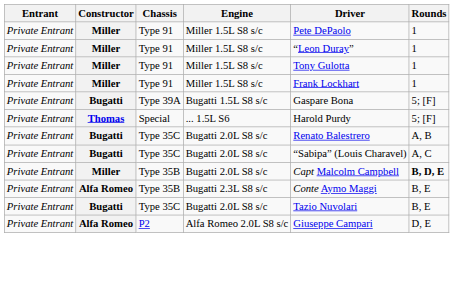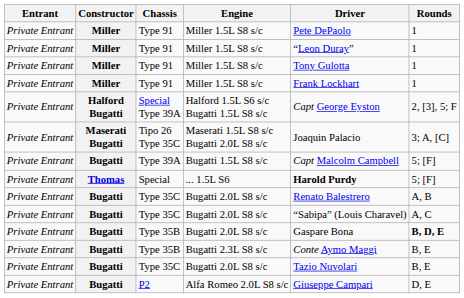 <table class="wikitable" style="font-size: 95%">
 <tr>
 <th>Entrant</th>
 <th>Constructor</th>
 <th>Chassis</th>
 <th>Engine</th>
 <th>Driver</th>
 <th>Rounds</th>
 </tr>
 <tr>
 <td><em>Private Entrant</em></td>
 <th>Miller</th>
 <td>Type 91</td>
 <td>Miller 1.5L S8 s/c</td>
 <td> <a href='#'>Pete DePaolo</a></td>
 <td>1</td>
 </tr>
 <tr>
 <td><em>Private Entrant</em></td>
 <th>Miller</th>
 <td>Type 91</td>
 <td>Miller 1.5L S8 s/c</td>
 <td> “<a href='#'>Leon Duray</a>”</td>
 <td>1</td>
 </tr>
 <tr>
 <td><em>Private Entrant</em></td>
 <th>Miller</th>
 <td>Type 91</td>
 <td>Miller 1.5L S8 s/c</td>
 <td> <a href='#'>Tony Gulotta</a></td>
 <td>1</td>
 </tr>
 <tr>
 <td><em>Private Entrant</em></td>
 <th>Miller</th>
 <td>Type 91</td>
 <td>Miller 1.5L S8 s/c</td>
 <td> <a href='#'>Frank Lockhart</a></td>
 <td>1</td>
 </tr>
 <tr>
 <td><em>Private Entrant</em></td>
+<th>Halford<br>Bugatti</th>
+<td><a href='#'>Special</a><br>Type 39A</td>
+<td>Halford 1.5L S6 s/c<br>Bugatti 1.5L S8 s/c</td>
+<td> <em>Capt</em> <a href='#'>George Eyston</a></td>
+<td>2, [3], 5; F</td>
+</tr>
+<tr>
+<td><em>Private Entrant</em></td>
+<th>Maserati<br>Bugatti</th>
+<td>Tipo 26<br> Type 35C</td>
+<td>Maserati 1.5L S8 s/c<br>Bugatti 2.0L S8 s/c</td>
+<td> Joaquin Palacio</td>
+<td>3; A, [C]</td>
+</tr>
+<tr>
+<td><em>Private Entrant</em></td>
 <th>Bugatti</th>
 <td>Type 39A</td>
 <td>Bugatti 1.5L S8 s/c</td>
-<td> Gaspare Bona</td>
+<td> <em>Capt</em> <a href='#'>Malcolm Campbell</a></td>
 <td>5; [F]</td>
 </tr>
 <tr>
 <td><em>Private Entrant</em></td>
 <th><a href='#'>Thomas</a></th>
 <td>Special</td>
 <td>... 1.5L S6</td>
-<td> Harold Purdy</td>
+<td><strong> Harold Purdy</strong></td>
 <td>5; [F]</td>
 </tr>
 <tr>
 <td><em>Private Entrant</em></td>
 <th>Bugatti</th>
 <td>Type 35C</td>
 <td>Bugatti 2.0L S8 s/c</td>
 <td> <a href='#'>Renato Balestrero</a></td>
 <td>A, B</td>
 </tr>
 <tr>
 <td><em>Private Entrant</em></td>
 <th>Bugatti</th>
 <td>Type 35C</td>
 <td>Bugatti 2.0L S8 s/c</td>
 <td> “Sabipa” (Louis Charavel)</td>
 <td>A, C</td>
 </tr>
 <tr>
 <td><em>Private Entrant</em></td>
-<th>Miller</th>
+<th>Bugatti</th>
 <td>Type 35B</td>
 <td>Bugatti 2.0L S8 s/c</td>
-<td> <em>Capt</em> <a href='#'>Malcolm Campbell</a></td>
+<td> Gaspare Bona</td>
 <td><strong>B, D, E</strong></td>
 </tr>
 <tr>
 <td><em>Private Entrant</em></td>
-<th>Alfa Romeo</th>
+<th>Bugatti</th>
 <td>Type 35B</td>
 <td>Bugatti 2.3L S8 s/c</td>
 <td> <em>Conte</em> <a href='#'>Aymo Maggi</a></td>
 <td>B, E</td>
 </tr>
 <tr>
 <td><em>Private Entrant</em></td>
 <th>Bugatti</th>
 <td>Type 35C</td>
 <td>Bugatti 2.0L S8 s/c</td>
 <td> <a href='#'>Tazio Nuvolari</a></td>
 <td>B, E</td>
 </tr>
 <tr>
 <td><em>Private Entrant</em></td>
-<th>Alfa Romeo</th>
+<th>Bugatti</th>
 <td><a href='#'>P2</a></td>
 <td>Alfa Romeo 2.0L S8 s/c</td>
 <td> <a href='#'>Giuseppe Campari</a></td>
 <td>D, E</td>
 </tr>
 </table>
